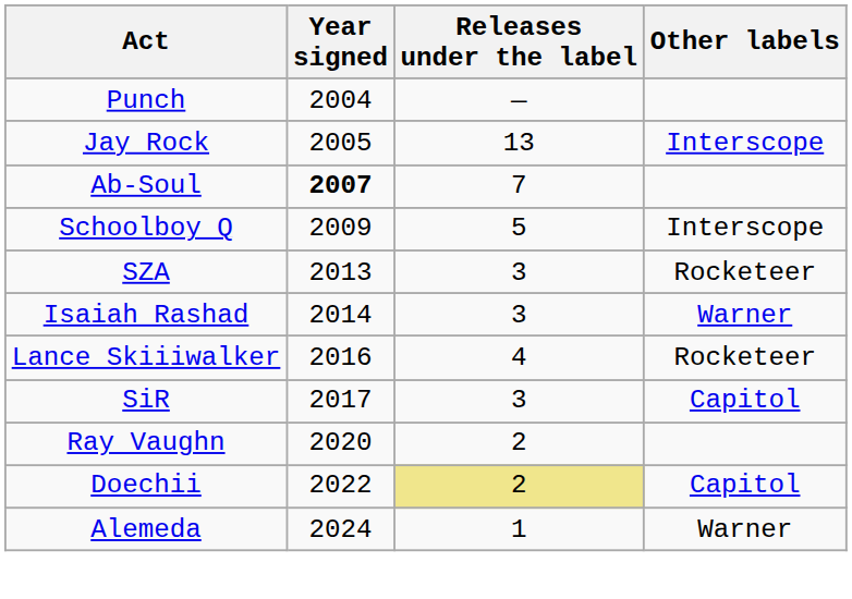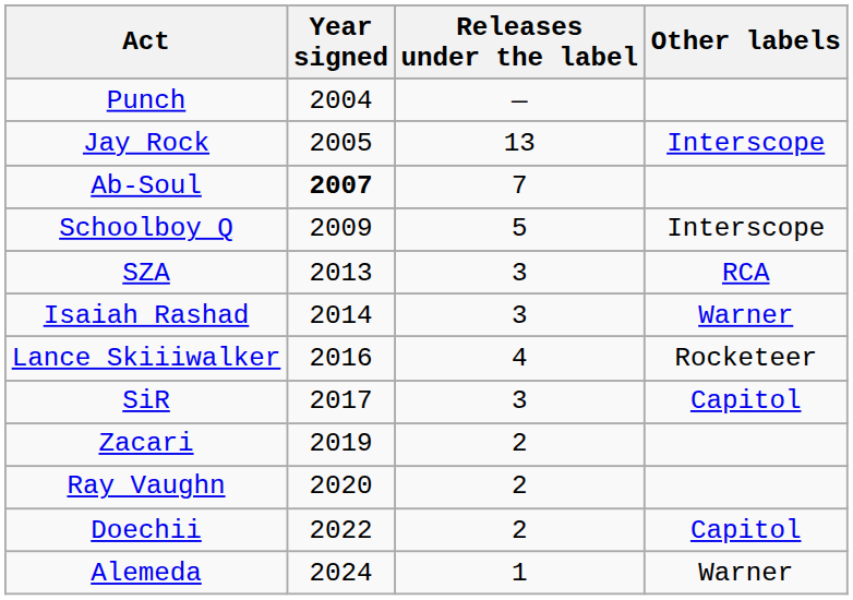 <table class="wikitable sortable plainrowheaders" style="text-align:center;">
 <tr style="background:#ccc;">
 <th>Act</th>
 <th>Year <br>signed</th>
 <th>Releases <br>under the label</th>
 <th>Other labels</th>
 </tr>
 <tr>
 <td><a href='#'>Punch</a></td>
 <td style="text-align:center;">2004</td>
 <td style="text-align:center;">—</td>
 <td></td>
 </tr>
 <tr>
 <td><a href='#'>Jay Rock</a></td>
 <td style="text-align:center;">2005</td>
 <td style="text-align:center;">13</td>
 <td><a href='#'>Interscope</a></td>
 </tr>
 <tr>
 <td><a href='#'>Ab-Soul</a></td>
 <td style="text-align:center;"><strong>2007</strong></td>
 <td style="text-align:center;">7</td>
 <td></td>
 </tr>
 <tr>
 <td><a href='#'>Schoolboy Q</a></td>
 <td style="text-align:center;">2009</td>
 <td style="text-align:center;">5</td>
 <td>Interscope</td>
 </tr>
 <tr>
 <td><a href='#'>SZA</a></td>
 <td style="text-align:center;">2013</td>
 <td style="text-align:center;">3</td>
-<td>Rocketeer</td>
+<td><a href='#'>RCA</a></td>
 </tr>
 <tr>
 <td><a href='#'>Isaiah Rashad</a></td>
 <td style="text-align:center;">2014</td>
 <td style="text-align:center;">3</td>
 <td><a href='#'>Warner</a></td>
 </tr>
 <tr>
 <td><a href='#'>Lance Skiiiwalker</a></td>
 <td style="text-align:center;">2016</td>
 <td style="text-align:center;">4</td>
 <td>Rocketeer</td>
 </tr>
 <tr>
 <td><a href='#'>SiR</a></td>
 <td style="text-align:center;">2017</td>
 <td style="text-align:center;">3</td>
 <td><a href='#'>Capitol</a></td>
 </tr>
 <tr>
+<td><a href='#'>Zacari</a></td>
+<td style="text-align:center;">2019</td>
+<td style="text-align:center;">2</td>
+<td></td>
+</tr>
+<tr>
 <td><a href='#'>Ray Vaughn</a></td>
 <td style="text-align:center;">2020</td>
 <td style="text-align:center;">2</td>
 <td></td>
 </tr>
 <tr>
 <td><a href='#'>Doechii</a></td>
 <td style="text-align:center;">2022</td>
-<td style="background: khaki; text-align:center;">2</td>
+<td style="text-align:center;">2</td>
 <td><a href='#'>Capitol</a></td>
 </tr>
 <tr>
 <td><a href='#'>Alemeda</a></td>
 <td style="text-align:center;">2024</td>
 <td style="text-align:center;">1</td>
 <td>Warner</td>
 </tr>
 </table>
